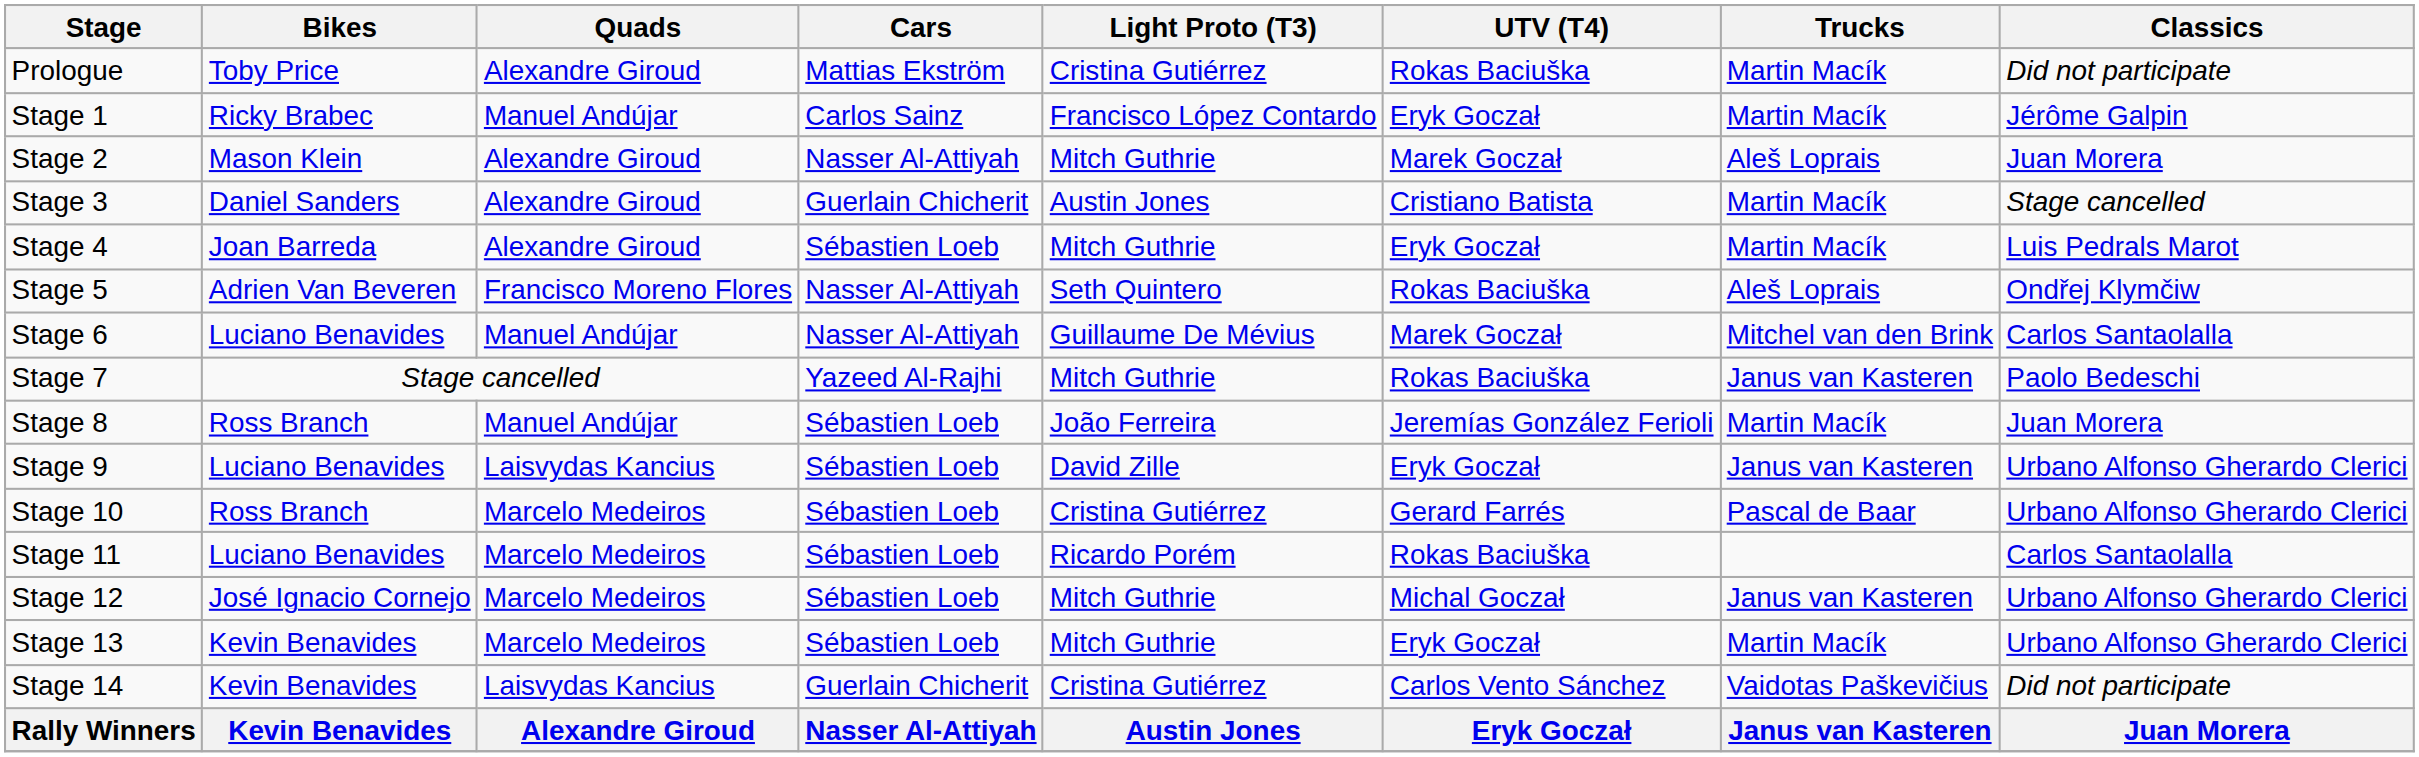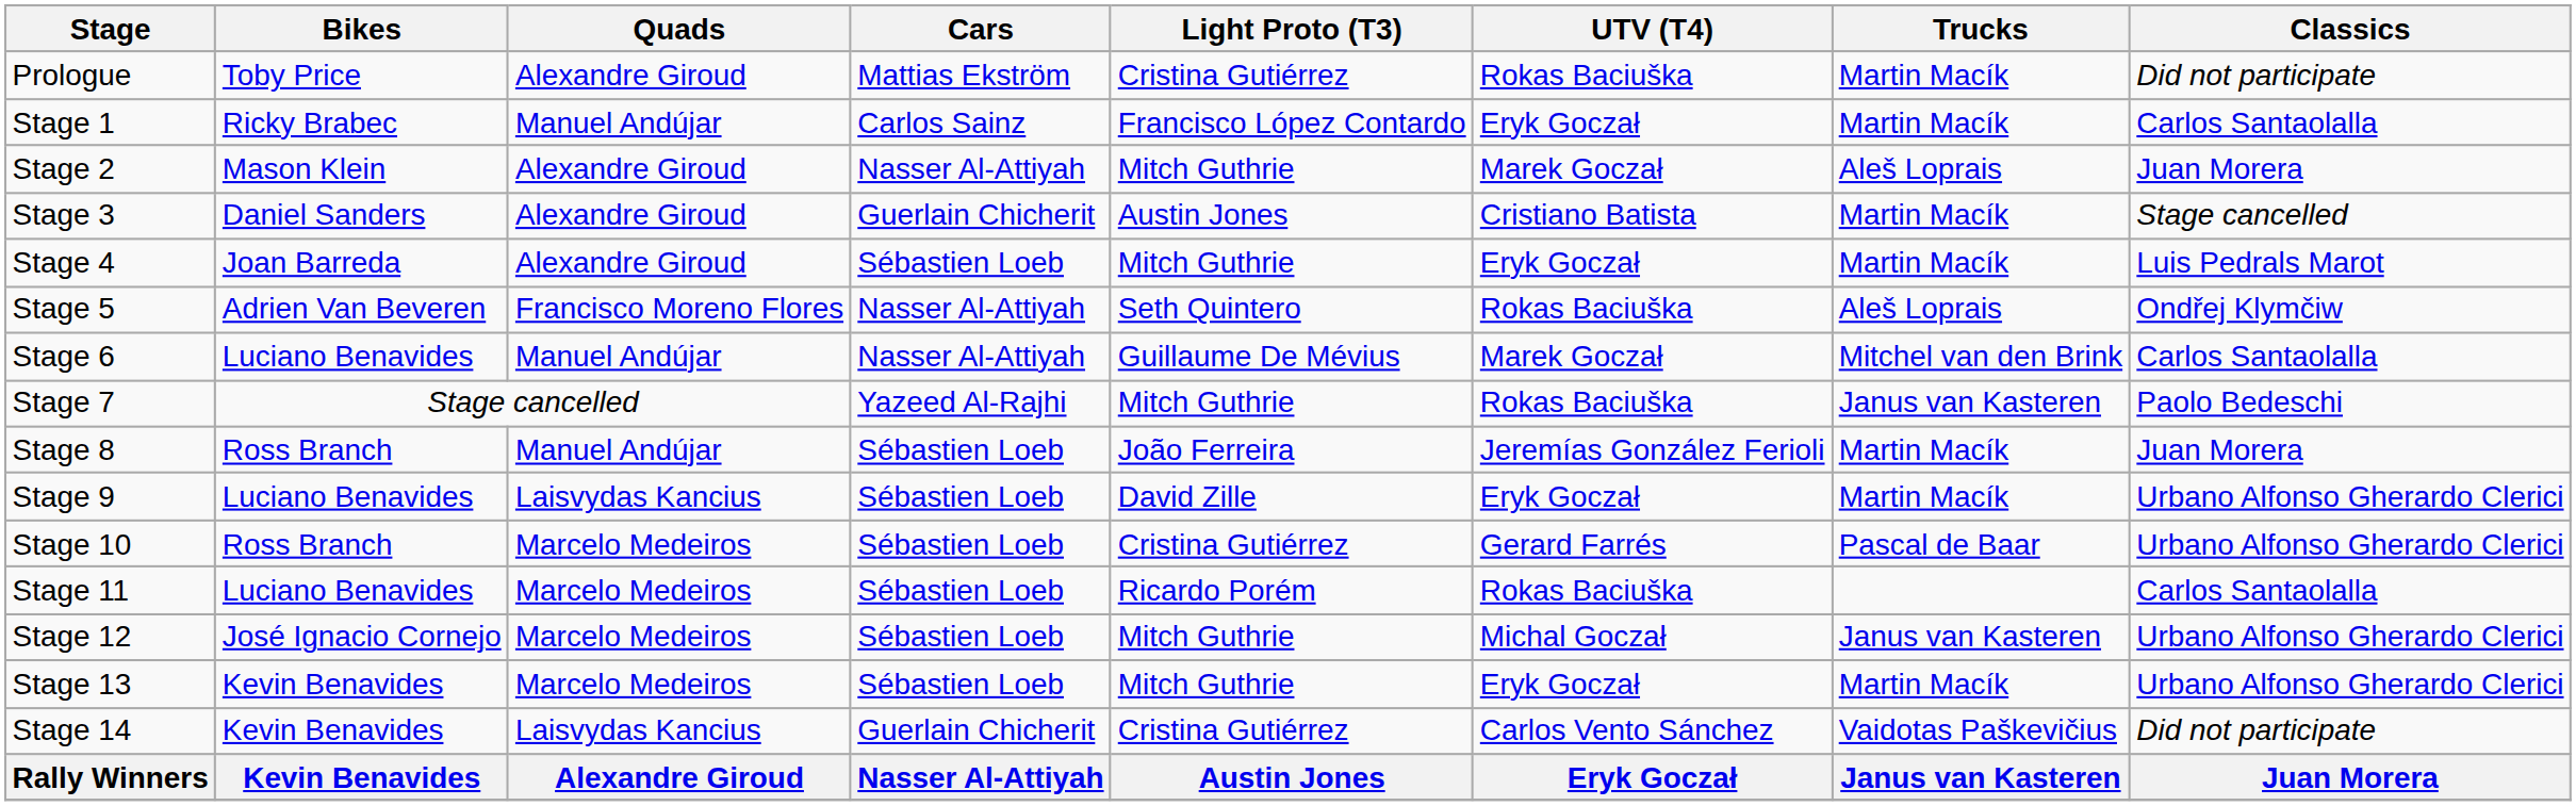 <table class="wikitable" style="font-size:85%;">
 <tr>
 <th>Stage</th>
 <th>Bikes</th>
 <th>Quads</th>
 <th>Cars</th>
 <th>Light Proto (T3)</th>
 <th>UTV (T4)</th>
 <th>Trucks</th>
 <th>Classics</th>
 </tr>
 <tr>
 <td>Prologue</td>
 <td> <a href='#'>Toby Price</a></td>
 <td> <a href='#'>Alexandre Giroud</a></td>
 <td> <a href='#'>Mattias Ekström</a></td>
 <td> <a href='#'>Cristina Gutiérrez</a></td>
 <td> <a href='#'>Rokas Baciuška</a></td>
 <td> <a href='#'>Martin Macík</a></td>
 <td><em>Did not participate</em></td>
 </tr>
 <tr>
 <td>Stage 1</td>
 <td> <a href='#'>Ricky Brabec</a></td>
 <td> <a href='#'>Manuel Andújar</a></td>
 <td> <a href='#'>Carlos Sainz</a></td>
 <td> <a href='#'>Francisco López Contardo</a></td>
 <td> <a href='#'>Eryk Goczał</a></td>
 <td> <a href='#'>Martin Macík</a></td>
-<td> <a href='#'>Jérôme Galpin</a></td>
+<td> <a href='#'>Carlos Santaolalla</a></td>
 </tr>
 <tr>
 <td>Stage 2</td>
 <td> <a href='#'>Mason Klein</a></td>
 <td> <a href='#'>Alexandre Giroud</a></td>
 <td> <a href='#'>Nasser Al-Attiyah</a></td>
 <td> <a href='#'>Mitch Guthrie</a></td>
 <td> <a href='#'>Marek Goczał</a></td>
 <td> <a href='#'>Aleš Loprais</a></td>
 <td> <a href='#'>Juan Morera</a></td>
 </tr>
 <tr>
 <td>Stage 3</td>
 <td> <a href='#'>Daniel Sanders</a></td>
 <td> <a href='#'>Alexandre Giroud</a></td>
 <td> <a href='#'>Guerlain Chicherit</a></td>
 <td> <a href='#'>Austin Jones</a></td>
 <td> <a href='#'>Cristiano Batista</a></td>
 <td> <a href='#'>Martin Macík</a></td>
 <td><em>Stage cancelled</em></td>
 </tr>
 <tr>
 <td>Stage 4</td>
 <td> <a href='#'>Joan Barreda</a></td>
 <td> <a href='#'>Alexandre Giroud</a></td>
 <td> <a href='#'>Sébastien Loeb</a></td>
 <td> <a href='#'>Mitch Guthrie</a></td>
 <td> <a href='#'>Eryk Goczał</a></td>
 <td> <a href='#'>Martin Macík</a></td>
 <td> <a href='#'>Luis Pedrals Marot</a></td>
 </tr>
 <tr>
 <td>Stage 5</td>
 <td> <a href='#'>Adrien Van Beveren</a></td>
 <td> <a href='#'>Francisco Moreno Flores</a></td>
 <td> <a href='#'>Nasser Al-Attiyah</a></td>
 <td> <a href='#'>Seth Quintero</a></td>
 <td> <a href='#'>Rokas Baciuška</a></td>
 <td> <a href='#'>Aleš Loprais</a></td>
 <td> <a href='#'>Ondřej Klymčiw</a></td>
 </tr>
 <tr>
 <td>Stage 6</td>
 <td> <a href='#'>Luciano Benavides</a></td>
 <td> <a href='#'>Manuel Andújar</a></td>
 <td> <a href='#'>Nasser Al-Attiyah</a></td>
 <td> <a href='#'>Guillaume De Mévius</a></td>
 <td> <a href='#'>Marek Goczał</a></td>
 <td> <a href='#'>Mitchel van den Brink</a></td>
 <td> <a href='#'>Carlos Santaolalla</a></td>
 </tr>
 <tr>
 <td>Stage 7</td>
 <td colspan=2 align=center><em>Stage cancelled</em></td>
 <td> <a href='#'>Yazeed Al-Rajhi</a></td>
 <td> <a href='#'>Mitch Guthrie</a></td>
 <td> <a href='#'>Rokas Baciuška</a></td>
 <td> <a href='#'>Janus van Kasteren</a></td>
 <td> <a href='#'>Paolo Bedeschi</a></td>
 </tr>
 <tr>
 <td>Stage 8</td>
 <td> <a href='#'>Ross Branch</a></td>
 <td> <a href='#'>Manuel Andújar</a></td>
 <td> <a href='#'>Sébastien Loeb</a></td>
 <td> <a href='#'>João Ferreira</a></td>
 <td> <a href='#'>Jeremías González Ferioli</a></td>
 <td> <a href='#'>Martin Macík</a></td>
 <td> <a href='#'>Juan Morera</a></td>
 </tr>
 <tr>
 <td>Stage 9</td>
 <td> <a href='#'>Luciano Benavides</a></td>
 <td> <a href='#'>Laisvydas Kancius</a></td>
 <td> <a href='#'>Sébastien Loeb</a></td>
 <td> <a href='#'>David Zille</a></td>
 <td> <a href='#'>Eryk Goczał</a></td>
-<td> <a href='#'>Janus van Kasteren</a></td>
+<td> <a href='#'>Martin Macík</a></td>
 <td> <a href='#'>Urbano Alfonso Gherardo Clerici</a></td>
 </tr>
 <tr>
 <td>Stage 10</td>
 <td> <a href='#'>Ross Branch</a></td>
 <td> <a href='#'>Marcelo Medeiros</a></td>
 <td> <a href='#'>Sébastien Loeb</a></td>
 <td> <a href='#'>Cristina Gutiérrez</a></td>
 <td> <a href='#'>Gerard Farrés</a></td>
 <td> <a href='#'>Pascal de Baar</a></td>
 <td> <a href='#'>Urbano Alfonso Gherardo Clerici</a></td>
 </tr>
 <tr>
 <td>Stage 11</td>
 <td> <a href='#'>Luciano Benavides</a></td>
 <td> <a href='#'>Marcelo Medeiros</a></td>
 <td> <a href='#'>Sébastien Loeb</a></td>
 <td> <a href='#'>Ricardo Porém</a></td>
 <td> <a href='#'>Rokas Baciuška</a></td>
 <td> </td>
 <td> <a href='#'>Carlos Santaolalla</a></td>
 </tr>
 <tr>
 <td>Stage 12</td>
 <td> <a href='#'>José Ignacio Cornejo</a></td>
 <td> <a href='#'>Marcelo Medeiros</a></td>
 <td> <a href='#'>Sébastien Loeb</a></td>
 <td> <a href='#'>Mitch Guthrie</a></td>
 <td> <a href='#'>Michal Goczał</a></td>
 <td> <a href='#'>Janus van Kasteren</a></td>
 <td> <a href='#'>Urbano Alfonso Gherardo Clerici</a></td>
 </tr>
 <tr>
 <td>Stage 13</td>
 <td> <a href='#'>Kevin Benavides</a></td>
 <td> <a href='#'>Marcelo Medeiros</a></td>
 <td> <a href='#'>Sébastien Loeb</a></td>
 <td> <a href='#'>Mitch Guthrie</a></td>
 <td> <a href='#'>Eryk Goczał</a></td>
 <td> <a href='#'>Martin Macík</a></td>
 <td> <a href='#'>Urbano Alfonso Gherardo Clerici</a></td>
 </tr>
 <tr>
 <td>Stage 14</td>
 <td> <a href='#'>Kevin Benavides</a></td>
 <td> <a href='#'>Laisvydas Kancius</a></td>
 <td> <a href='#'>Guerlain Chicherit</a></td>
 <td> <a href='#'>Cristina Gutiérrez</a></td>
 <td> <a href='#'>Carlos Vento Sánchez</a></td>
 <td> <a href='#'>Vaidotas Paškevičius</a></td>
 <td><em>Did not participate</em></td>
 </tr>
 <tr>
 <th>Rally Winners</th>
 <th> <a href='#'>Kevin Benavides</a></th>
 <th> <a href='#'>Alexandre Giroud</a></th>
 <th> <a href='#'>Nasser Al-Attiyah</a></th>
 <th> <a href='#'>Austin Jones</a></th>
 <th> <a href='#'>Eryk Goczał</a></th>
 <th> <a href='#'>Janus van Kasteren</a></th>
 <th> <a href='#'>Juan Morera</a></th>
 </tr>
 <tr>
 </tr>
 </table>
